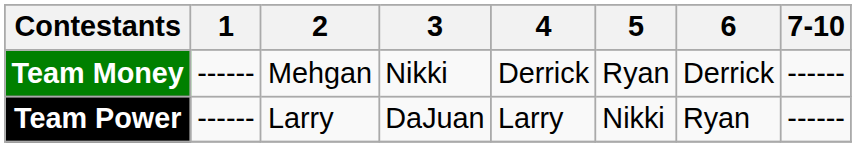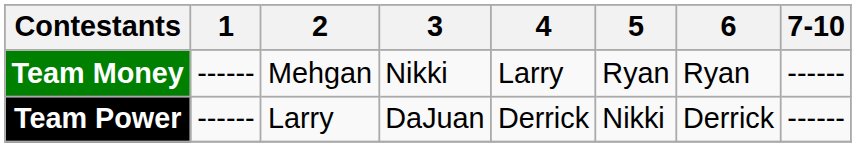 <table class="wikitable">
 <tr>
 <th>Contestants</th>
 <th>1</th>
 <th>2</th>
 <th>3</th>
 <th>4</th>
 <th>5</th>
 <th>6</th>
 <th>7-10</th>
 </tr>
 <tr>
 <th style="background:green;color:white;">Team Money</th>
 <td>------</td>
 <td>Mehgan</td>
 <td>Nikki</td>
-<td>Derrick</td>
+<td>Larry</td>
 <td>Ryan</td>
-<td>Derrick</td>
+<td>Ryan</td>
 <td>------</td>
 </tr>
 <tr>
 <th style="background:black;color:white;">Team Power</th>
 <td>------</td>
 <td>Larry</td>
 <td>DaJuan</td>
-<td>Larry</td>
+<td>Derrick</td>
 <td>Nikki</td>
-<td>Ryan</td>
+<td>Derrick</td>
 <td>------</td>
 </tr>
 <tr>
 </tr>
 </table>
